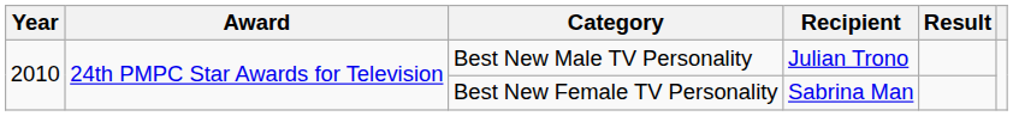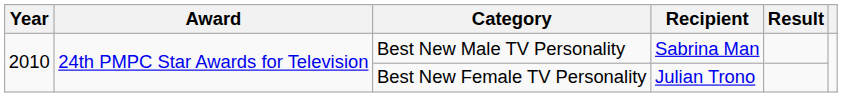 <table class="wikitable">
 <tr>
 <th>Year</th>
 <th>Award</th>
 <th>Category</th>
 <th>Recipient</th>
 <th>Result</th>
 <th></th>
 </tr>
 <tr>
 <td rowspan=2>2010</td>
 <td rowspan=2><a href='#'>24th PMPC Star Awards for Television</a></td>
 <td>Best New Male TV Personality</td>
-<td><a href='#'>Julian Trono</a></td>
+<td><a href='#'>Sabrina Man</a></td>
 <td></td>
 <td rowspan=2></td>
 </tr>
 <tr>
 <td>Best New Female TV Personality</td>
-<td><a href='#'>Sabrina Man</a></td>
+<td><a href='#'>Julian Trono</a></td>
 <td></td>
 </tr>
 </table>
